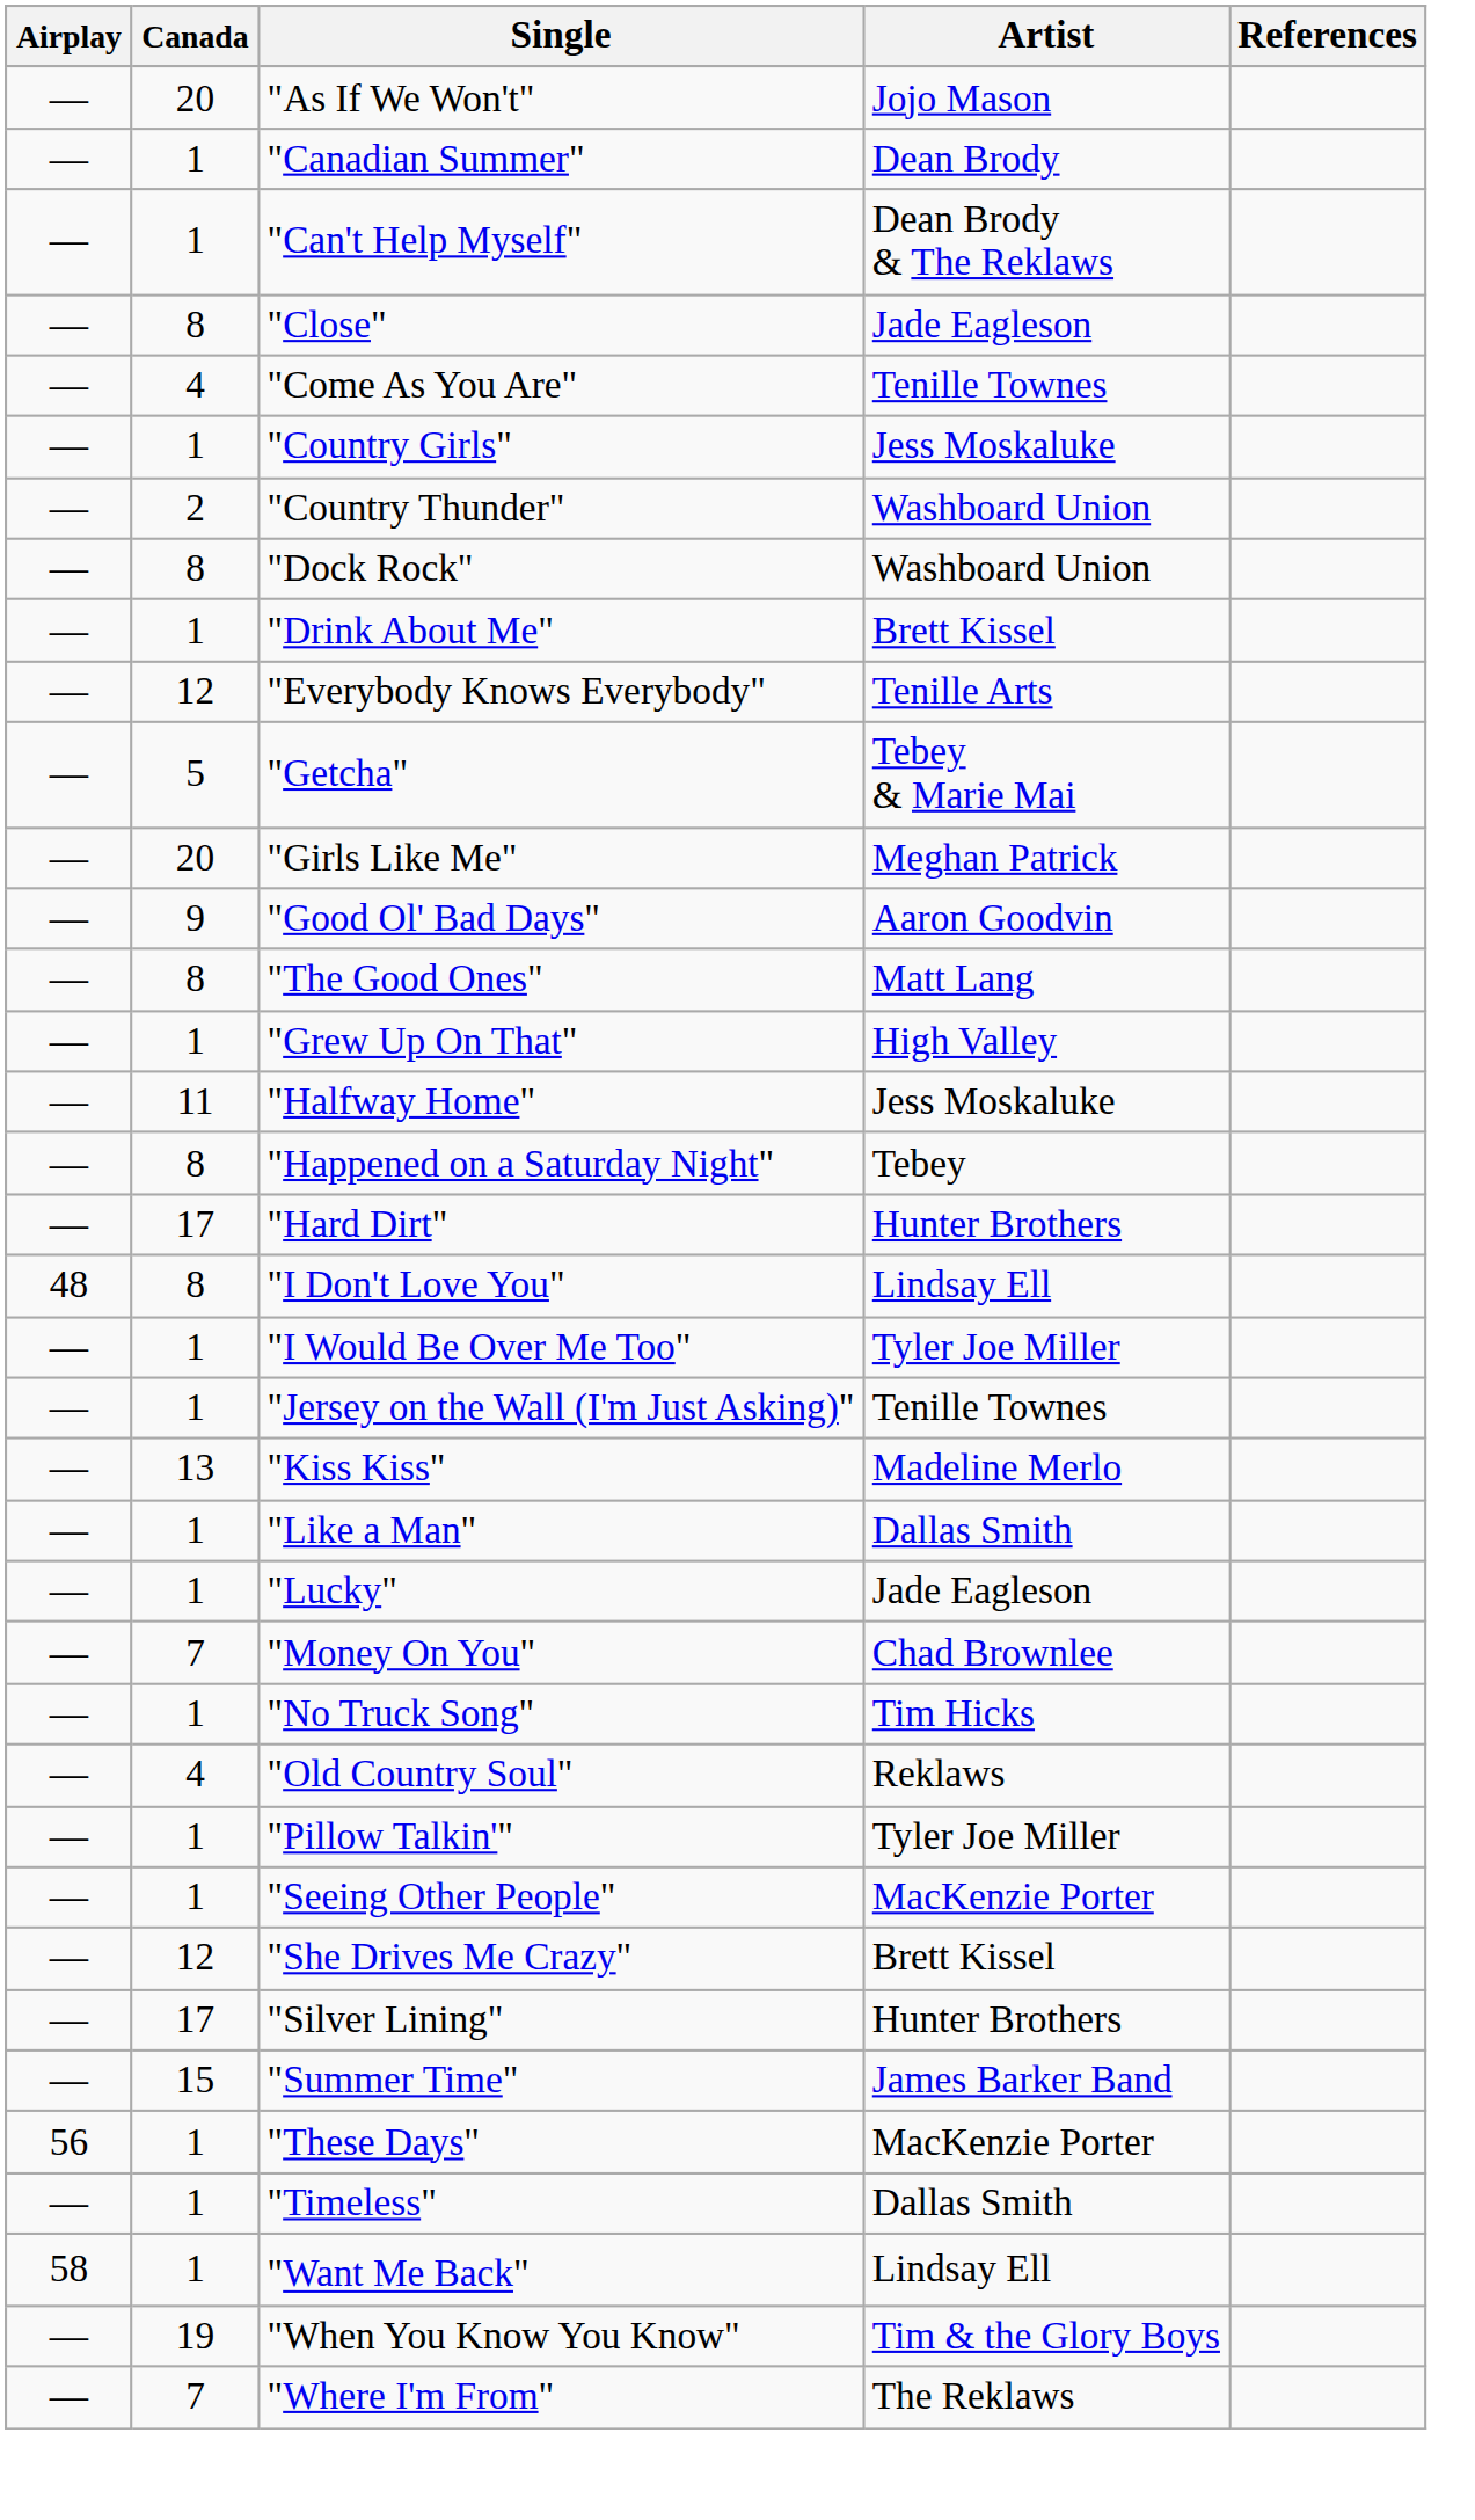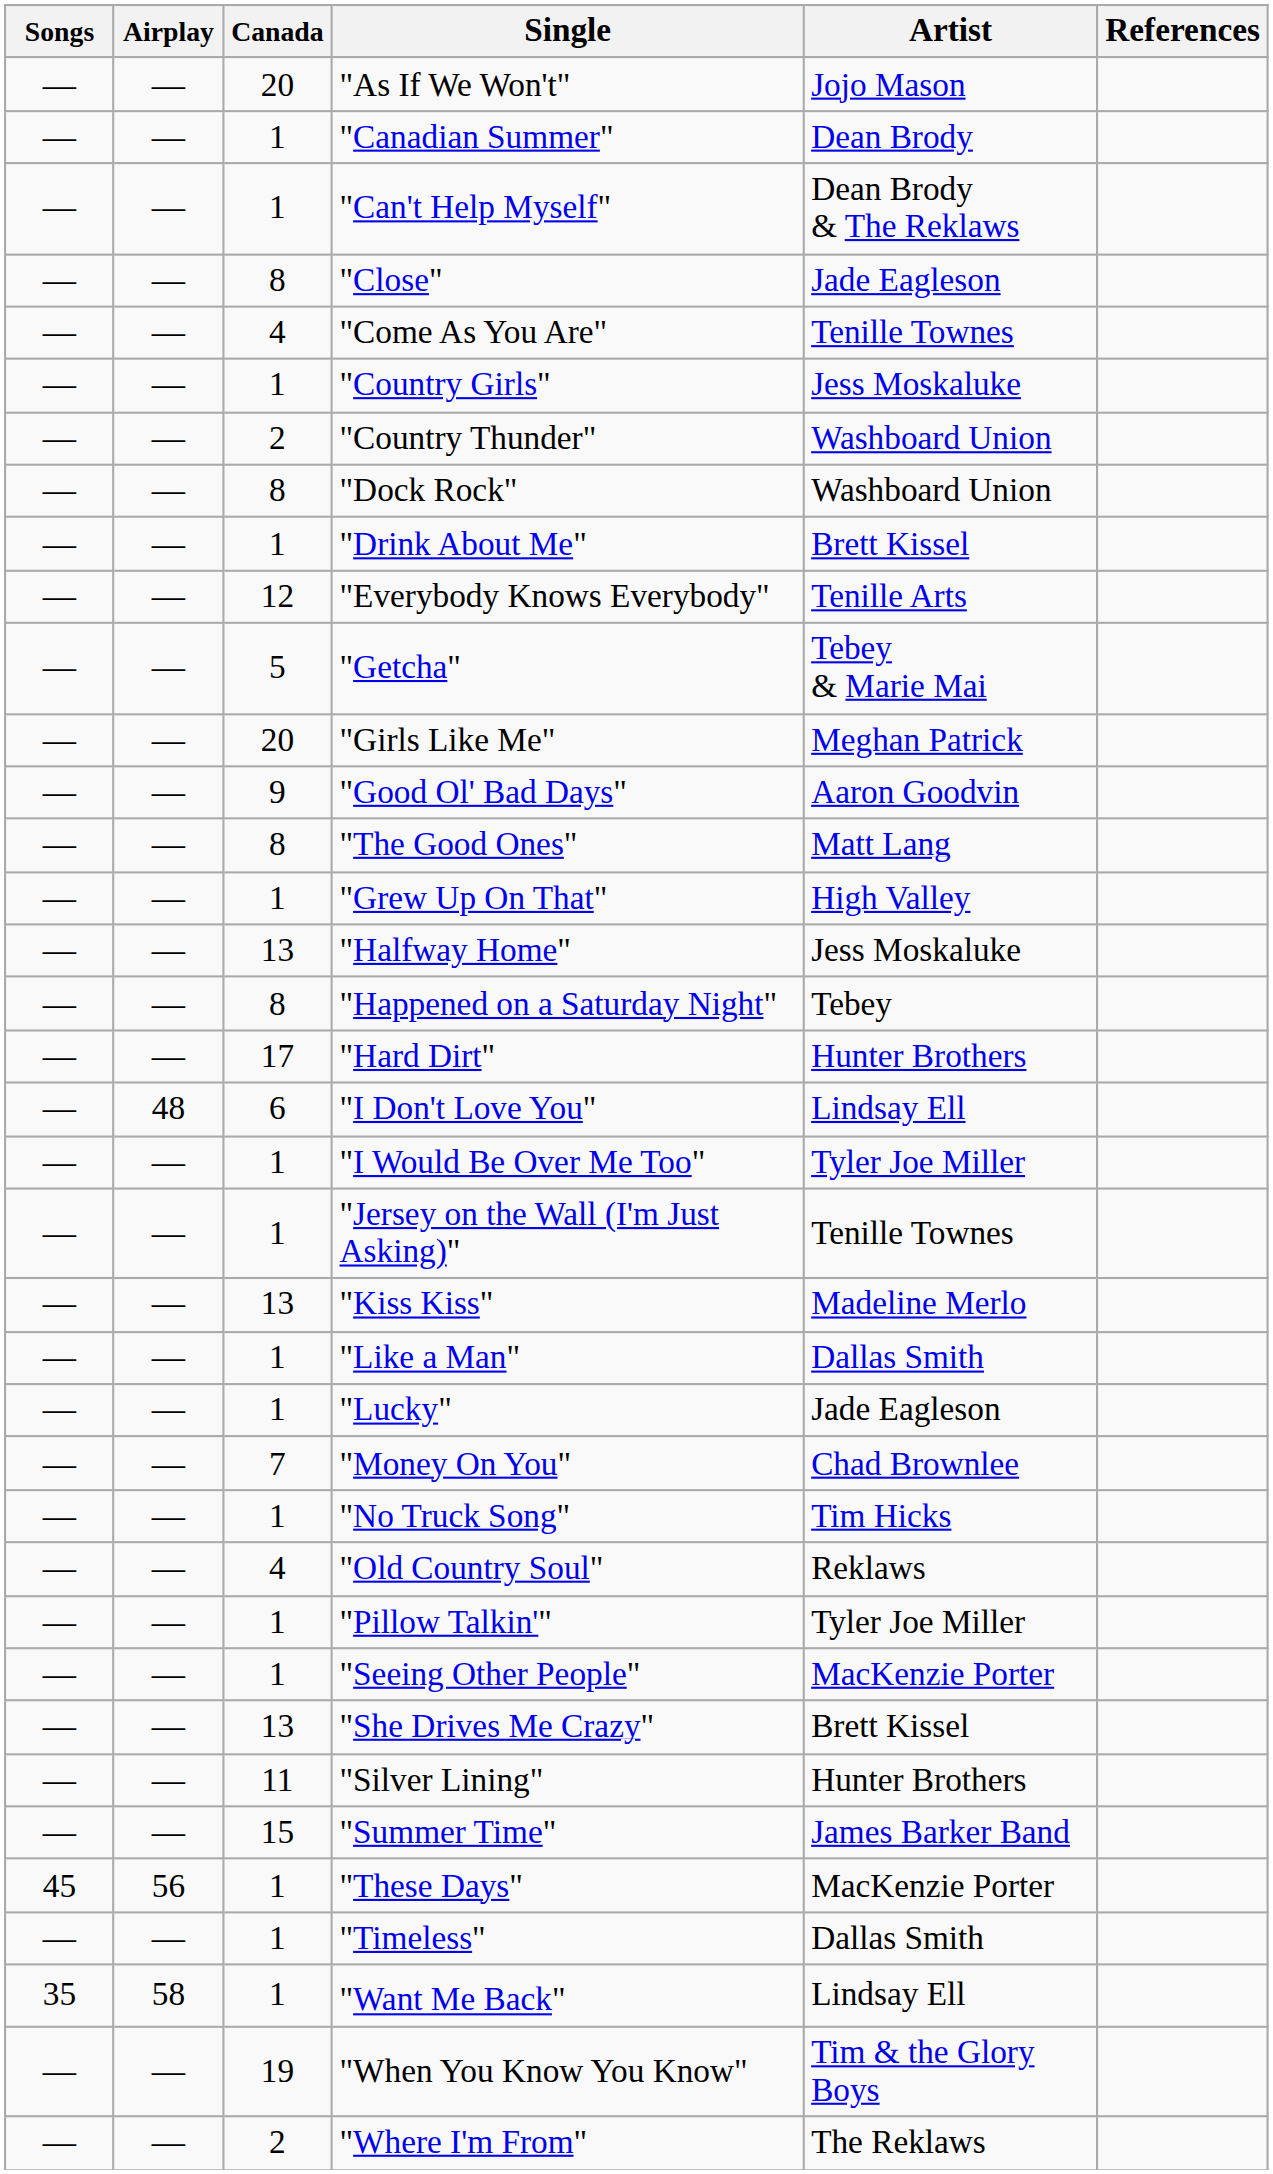 <table class="wikitable sortable">
 <tr>
+<th style="width:45px;"><small>Songs</small></th>
 <th style="width:45px;"><small>Airplay</small></th>
 <th style="width:45px;"><small>Canada</small></th>
 <th style="width:auto;">Single</th>
 <th style="width:auto;">Artist</th>
 <th style="width:auto;">References</th>
 </tr>
 <tr>
 <td align=center>—</td>
+<td align=center>—</td>
 <td align=center>20</td>
 <td>"As If We Won't"</td>
 <td><a href='#'>Jojo Mason</a></td>
 <td></td>
 </tr>
 <tr>
+<td align=center>—</td>
 <td align=center>—</td>
 <td align=center>1</td>
 <td>"<a href='#'>Canadian Summer</a>"</td>
 <td><a href='#'>Dean Brody</a></td>
 <td></td>
 </tr>
 <tr>
 <td align=center>—</td>
+<td align=center>—</td>
 <td align=center>1</td>
 <td>"<a href='#'>Can't Help Myself</a>"</td>
 <td>Dean Brody <br> & <a href='#'>The Reklaws</a></td>
 <td></td>
 </tr>
 <tr>
+<td align=center>—</td>
 <td align=center>—</td>
 <td align=center>8</td>
 <td>"<a href='#'>Close</a>"</td>
 <td><a href='#'>Jade Eagleson</a></td>
 <td></td>
 </tr>
 <tr>
 <td align=center>—</td>
+<td align=center>—</td>
 <td align=center>4</td>
 <td>"Come As You Are"</td>
 <td><a href='#'>Tenille Townes</a></td>
 <td></td>
 </tr>
 <tr>
+<td align=center>—</td>
 <td align=center>—</td>
 <td align=center>1</td>
 <td>"<a href='#'>Country Girls</a>"</td>
 <td><a href='#'>Jess Moskaluke</a></td>
 <td></td>
 </tr>
 <tr>
 <td align=center>—</td>
+<td align=center>—</td>
 <td align=center>2</td>
 <td>"Country Thunder"</td>
 <td><a href='#'>Washboard Union</a></td>
 <td></td>
 </tr>
 <tr>
+<td align=center>—</td>
 <td align=center>—</td>
 <td align=center>8</td>
 <td>"Dock Rock"</td>
 <td>Washboard Union</td>
 <td></td>
 </tr>
 <tr>
 <td align=center>—</td>
+<td align=center>—</td>
 <td align=center>1</td>
 <td>"<a href='#'>Drink About Me</a>"</td>
 <td><a href='#'>Brett Kissel</a></td>
 <td></td>
 </tr>
 <tr>
+<td align=center>—</td>
 <td align=center>—</td>
 <td align=center>12</td>
 <td>"Everybody Knows Everybody"</td>
 <td><a href='#'>Tenille Arts</a></td>
 <td></td>
 </tr>
 <tr>
 <td align=center>—</td>
+<td align=center>—</td>
 <td align=center>5</td>
 <td>"<a href='#'>Getcha</a>"</td>
 <td><a href='#'>Tebey</a><br> & <a href='#'>Marie Mai</a></td>
 <td></td>
 </tr>
 <tr>
+<td align=center>—</td>
 <td align=center>—</td>
 <td align=center>20</td>
 <td>"Girls Like Me"</td>
 <td><a href='#'>Meghan Patrick</a></td>
 <td></td>
 </tr>
 <tr>
 <td align=center>—</td>
+<td align=center>—</td>
 <td align=center>9</td>
 <td>"<a href='#'>Good Ol' Bad Days</a>"</td>
 <td><a href='#'>Aaron Goodvin</a></td>
 <td></td>
 </tr>
 <tr>
+<td align=center>—</td>
 <td align=center>—</td>
 <td align=center>8</td>
 <td>"<a href='#'>The Good Ones</a>"</td>
 <td><a href='#'>Matt Lang</a></td>
 <td></td>
 </tr>
 <tr>
 <td align=center>—</td>
+<td align=center>—</td>
 <td align=center>1</td>
 <td>"<a href='#'>Grew Up On That</a>"</td>
 <td><a href='#'>High Valley</a></td>
 <td></td>
 </tr>
 <tr>
 <td align=center>—</td>
-<td align=center>11</td>
+<td align=center>—</td>
+<td align=center>13</td>
 <td>"<a href='#'>Halfway Home</a>"</td>
 <td>Jess Moskaluke</td>
 <td></td>
 </tr>
 <tr>
+<td align=center>—</td>
 <td align=center>—</td>
 <td align=center>8</td>
 <td>"<a href='#'>Happened on a Saturday Night</a>"</td>
 <td>Tebey</td>
 <td></td>
 </tr>
 <tr>
 <td align=center>—</td>
+<td align=center>—</td>
 <td align=center>17</td>
 <td>"<a href='#'>Hard Dirt</a>"</td>
 <td><a href='#'>Hunter Brothers</a></td>
 <td></td>
 </tr>
 <tr>
+<td align=center>—</td>
 <td align=center>48</td>
-<td align=center>8</td>
+<td align=center>6</td>
 <td>"<a href='#'>I Don't Love You</a>"</td>
 <td><a href='#'>Lindsay Ell</a></td>
 <td></td>
 </tr>
 <tr>
+<td align=center>—</td>
 <td align=center>—</td>
 <td align=center>1</td>
 <td>"<a href='#'>I Would Be Over Me Too</a>"</td>
 <td><a href='#'>Tyler Joe Miller</a></td>
 <td></td>
 </tr>
 <tr>
 <td align=center>—</td>
+<td align=center>—</td>
 <td align=center>1</td>
 <td>"<a href='#'>Jersey on the Wall (I'm Just Asking)</a>"</td>
 <td>Tenille Townes</td>
 <td></td>
 </tr>
 <tr>
+<td align=center>—</td>
 <td align=center>—</td>
 <td align=center>13</td>
 <td>"<a href='#'>Kiss Kiss</a>"</td>
 <td><a href='#'>Madeline Merlo</a></td>
 <td></td>
 </tr>
 <tr>
 <td align=center>—</td>
+<td align=center>—</td>
 <td align=center>1</td>
 <td>"<a href='#'>Like a Man</a>"</td>
 <td><a href='#'>Dallas Smith</a></td>
 <td></td>
 </tr>
 <tr>
+<td align=center>—</td>
 <td align=center>—</td>
 <td align=center>1</td>
 <td>"<a href='#'>Lucky</a>"</td>
 <td>Jade Eagleson</td>
 <td></td>
 </tr>
 <tr>
 <td align=center>—</td>
+<td align=center>—</td>
 <td align=center>7</td>
 <td>"<a href='#'>Money On You</a>"</td>
 <td><a href='#'>Chad Brownlee</a></td>
 <td></td>
 </tr>
 <tr>
+<td align=center>—</td>
 <td align=center>—</td>
 <td align=center>1</td>
 <td>"<a href='#'>No Truck Song</a>"</td>
 <td><a href='#'>Tim Hicks</a></td>
 <td></td>
 </tr>
 <tr>
 <td align=center>—</td>
+<td align=center>—</td>
 <td align=center>4</td>
 <td>"<a href='#'>Old Country Soul</a>"</td>
 <td>Reklaws</td>
 <td></td>
 </tr>
 <tr>
+<td align=center>—</td>
 <td align=center>—</td>
 <td align=center>1</td>
 <td>"<a href='#'>Pillow Talkin'</a>"</td>
 <td>Tyler Joe Miller</td>
 <td></td>
 </tr>
 <tr>
 <td align=center>—</td>
+<td align=center>—</td>
 <td align=center>1</td>
 <td>"<a href='#'>Seeing Other People</a>"</td>
 <td><a href='#'>MacKenzie Porter</a></td>
 <td></td>
 </tr>
 <tr>
 <td align=center>—</td>
-<td align=center>12</td>
+<td align=center>—</td>
+<td align=center>13</td>
 <td>"<a href='#'>She Drives Me Crazy</a>"</td>
 <td>Brett Kissel</td>
 <td></td>
 </tr>
 <tr>
 <td align=center>—</td>
-<td align=center>17</td>
+<td align=center>—</td>
+<td align=center>11</td>
 <td>"Silver Lining"</td>
 <td>Hunter Brothers</td>
 <td></td>
 </tr>
 <tr>
+<td align=center>—</td>
 <td align=center>—</td>
 <td align=center>15</td>
 <td>"<a href='#'>Summer Time</a>"</td>
 <td><a href='#'>James Barker Band</a></td>
 <td></td>
 </tr>
 <tr>
+<td align=center>45</td>
 <td align=center>56</td>
 <td align=center>1</td>
 <td>"<a href='#'>These Days</a>"</td>
 <td>MacKenzie Porter</td>
 <td></td>
 </tr>
 <tr>
 <td align=center>—</td>
+<td align=center>—</td>
 <td align=center>1</td>
 <td>"<a href='#'>Timeless</a>"</td>
 <td>Dallas Smith</td>
 <td></td>
 </tr>
 <tr>
+<td align=center>35</td>
 <td align=center>58</td>
 <td align=center>1</td>
 <td>"<a href='#'>Want Me Back</a>"<sup> <a href='#'><strong></strong></a></sup></td>
 <td>Lindsay Ell</td>
 <td></td>
 </tr>
 <tr>
 <td align=center>—</td>
+<td align=center>—</td>
 <td align=center>19</td>
 <td>"When You Know You Know"</td>
 <td><a href='#'>Tim & the Glory Boys</a></td>
 <td></td>
 </tr>
 <tr>
 <td align=center>—</td>
-<td align=center>7</td>
+<td align=center>—</td>
+<td align=center>2</td>
 <td>"<a href='#'>Where I'm From</a>"</td>
 <td>The Reklaws</td>
 <td></td>
 </tr>
 </table>
